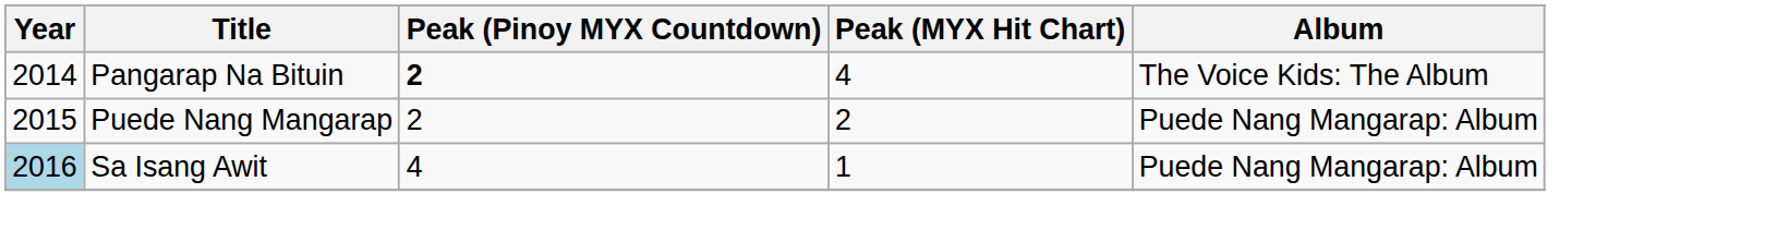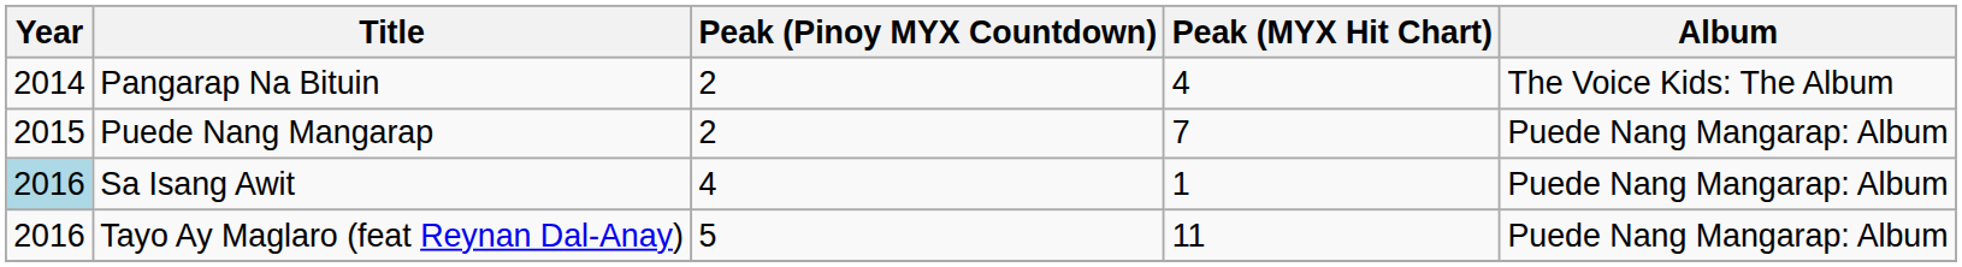 <table class="wikitable" style="font-size: 90%;">
 <tr>
 <th>Year</th>
 <th>Title</th>
 <th>Peak (Pinoy MYX Countdown)</th>
 <th>Peak (MYX Hit Chart)</th>
 <th>Album</th>
 </tr>
 <tr>
 <td>2014</td>
 <td>Pangarap Na Bituin</td>
-<td><strong>2</strong></td>
+<td>2</td>
 <td>4</td>
 <td>The Voice Kids: The Album</td>
 </tr>
 <tr>
 <td>2015</td>
 <td>Puede Nang Mangarap</td>
 <td>2</td>
-<td>2</td>
+<td>7</td>
 <td>Puede Nang Mangarap: Album</td>
 </tr>
 <tr>
 <td style="background: lightblue;">2016</td>
 <td>Sa Isang Awit</td>
 <td>4</td>
 <td>1</td>
 <td>Puede Nang Mangarap: Album</td>
 </tr>
 <tr>
+<td>2016</td>
+<td>Tayo Ay Maglaro (feat <a href='#'>Reynan Dal-Anay</a>)</td>
+<td>5</td>
+<td>11</td>
+<td>Puede Nang Mangarap: Album</td>
+</tr>
+<tr>
 </tr>
 </table>
